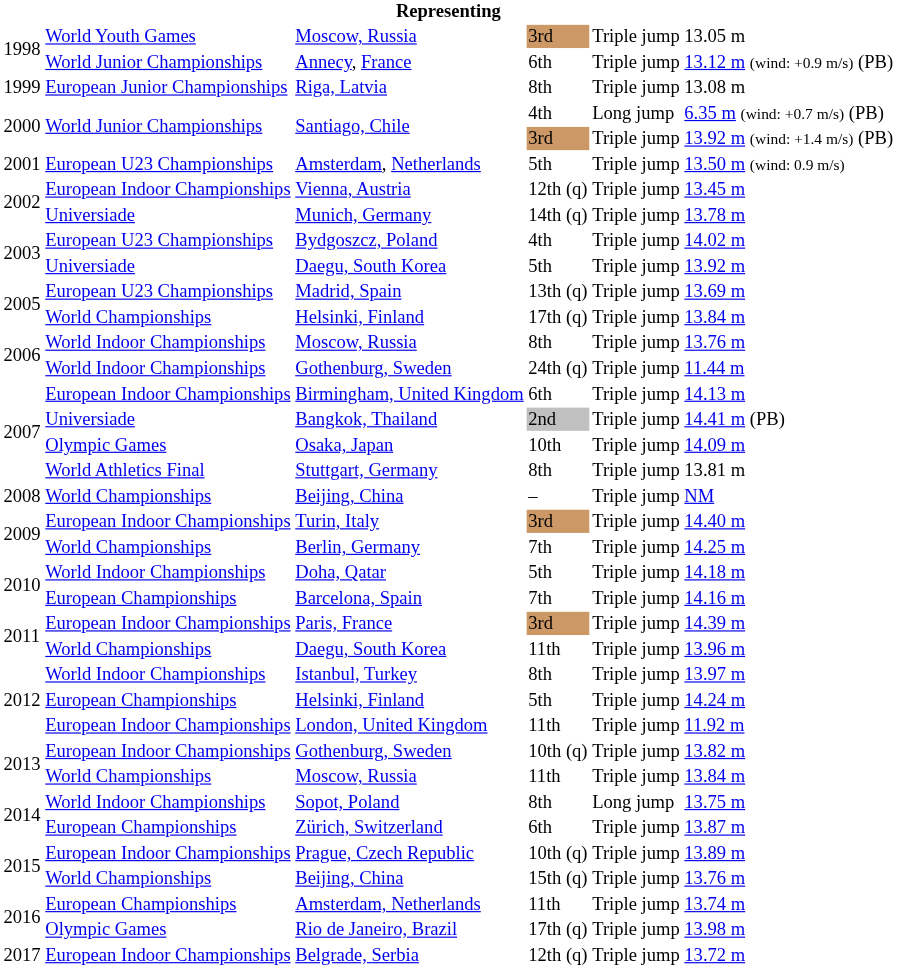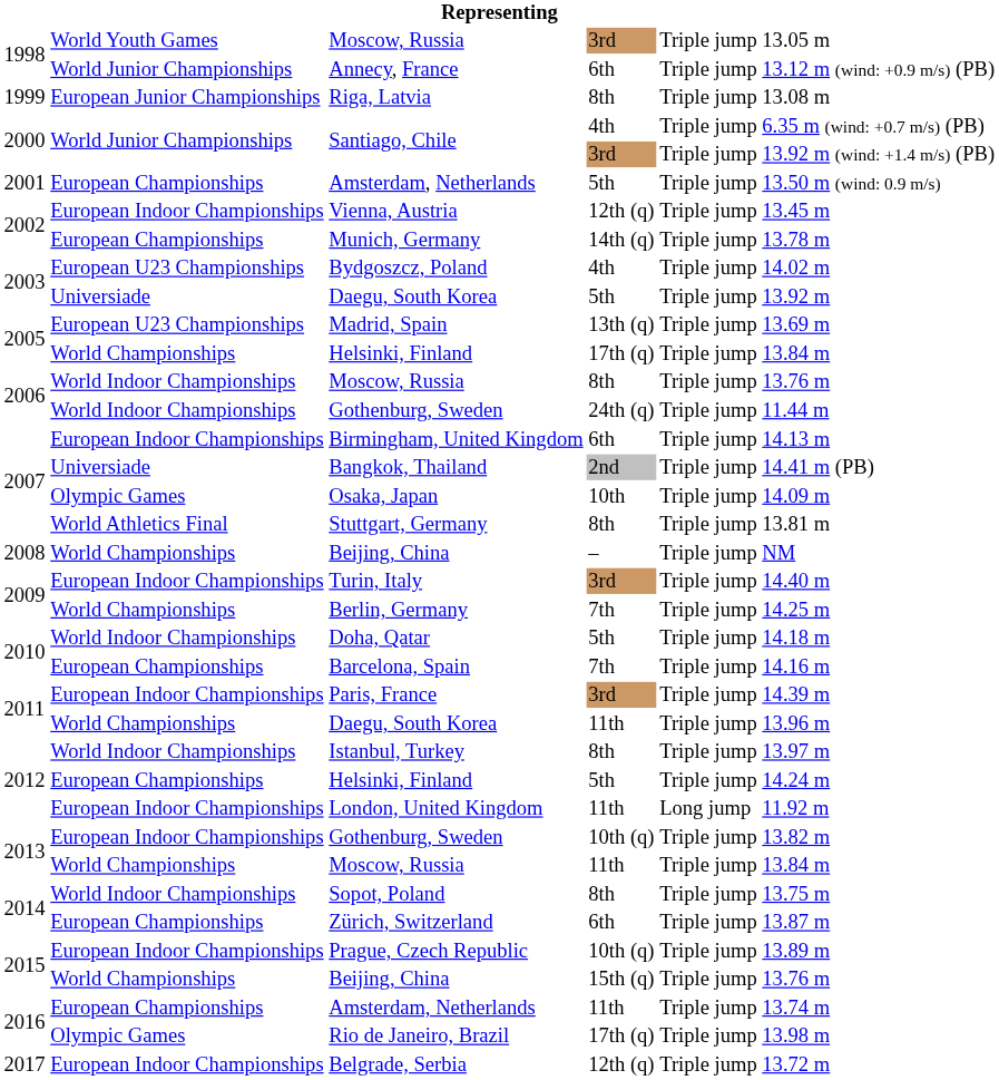 <table>
 <tr>
 <th colspan="6">Representing </th>
 </tr>
 <tr>
 <td rowspan=2>1998</td>
 <td><a href='#'>World Youth Games</a></td>
 <td><a href='#'>Moscow, Russia</a></td>
 <td bgcolor=cc9966>3rd</td>
 <td>Triple jump</td>
 <td>13.05 m</td>
 </tr>
 <tr>
 <td><a href='#'>World Junior Championships</a></td>
 <td><a href='#'>Annecy</a>, <a href='#'>France</a></td>
 <td>6th</td>
 <td>Triple jump</td>
 <td><a href='#'>13.12 m</a>  <small>(wind: +0.9 m/s)</small> (PB)</td>
 </tr>
 <tr>
 <td>1999</td>
 <td><a href='#'>European Junior Championships</a></td>
 <td><a href='#'>Riga, Latvia</a></td>
 <td>8th</td>
 <td>Triple jump</td>
 <td>13.08 m</td>
 </tr>
 <tr>
 <td rowspan=2>2000</td>
 <td rowspan=2><a href='#'>World Junior Championships</a></td>
 <td rowspan=2><a href='#'>Santiago, Chile</a></td>
 <td>4th</td>
-<td>Long jump</td>
+<td>Triple jump</td>
 <td><a href='#'>6.35 m</a>  <small>(wind: +0.7 m/s)</small> (PB)</td>
 </tr>
 <tr>
 <td bgcolor="cc9966">3rd</td>
 <td>Triple jump</td>
 <td><a href='#'>13.92 m</a>  <small>(wind: +1.4 m/s)</small> (PB)</td>
 </tr>
 <tr>
 <td>2001</td>
-<td><a href='#'>European U23 Championships</a></td>
+<td><a href='#'>European Championships</a></td>
 <td><a href='#'>Amsterdam</a>, <a href='#'>Netherlands</a></td>
 <td>5th</td>
 <td>Triple jump</td>
 <td><a href='#'>13.50 m</a> <small>(wind: 0.9 m/s)</small></td>
 </tr>
 <tr>
 <td rowspan=2>2002</td>
 <td><a href='#'>European Indoor Championships</a></td>
 <td><a href='#'>Vienna, Austria</a></td>
 <td>12th (q)</td>
 <td>Triple jump</td>
 <td><a href='#'>13.45 m</a></td>
 </tr>
 <tr>
-<td><a href='#'>Universiade</a></td>
+<td><a href='#'>European Championships</a></td>
 <td><a href='#'>Munich, Germany</a></td>
 <td>14th (q)</td>
 <td>Triple jump</td>
 <td><a href='#'>13.78 m</a></td>
 </tr>
 <tr>
 <td rowspan=2>2003</td>
 <td><a href='#'>European U23 Championships</a></td>
 <td><a href='#'>Bydgoszcz, Poland</a></td>
 <td>4th</td>
 <td>Triple jump</td>
 <td><a href='#'>14.02 m</a></td>
 </tr>
 <tr>
 <td><a href='#'>Universiade</a></td>
 <td><a href='#'>Daegu, South Korea</a></td>
 <td>5th</td>
 <td>Triple jump</td>
 <td><a href='#'>13.92 m</a></td>
 </tr>
 <tr>
 <td rowspan=2>2005</td>
 <td><a href='#'>European U23 Championships</a></td>
 <td><a href='#'>Madrid, Spain</a></td>
 <td>13th (q)</td>
 <td>Triple jump</td>
 <td><a href='#'>13.69 m</a></td>
 </tr>
 <tr>
 <td><a href='#'>World Championships</a></td>
 <td><a href='#'>Helsinki, Finland</a></td>
 <td>17th (q)</td>
 <td>Triple jump</td>
 <td><a href='#'>13.84 m</a></td>
 </tr>
 <tr>
 <td rowspan=2>2006</td>
 <td><a href='#'>World Indoor Championships</a></td>
 <td><a href='#'>Moscow, Russia</a></td>
 <td>8th</td>
 <td>Triple jump</td>
 <td><a href='#'>13.76 m</a></td>
 </tr>
 <tr>
 <td><a href='#'>World Indoor Championships</a></td>
 <td><a href='#'>Gothenburg, Sweden</a></td>
 <td>24th (q)</td>
 <td>Triple jump</td>
 <td><a href='#'>11.44 m</a></td>
 </tr>
 <tr>
 <td rowspan=4>2007</td>
 <td><a href='#'>European Indoor Championships</a></td>
 <td><a href='#'>Birmingham, United Kingdom</a></td>
 <td>6th</td>
 <td>Triple jump</td>
 <td><a href='#'>14.13 m</a></td>
 </tr>
 <tr>
 <td><a href='#'>Universiade</a></td>
 <td><a href='#'>Bangkok, Thailand</a></td>
 <td bgcolor="silver">2nd</td>
 <td>Triple jump</td>
 <td><a href='#'>14.41 m</a> (PB)</td>
 </tr>
 <tr>
 <td><a href='#'>Olympic Games</a></td>
 <td><a href='#'>Osaka, Japan</a></td>
 <td>10th</td>
 <td>Triple jump</td>
 <td><a href='#'>14.09 m</a></td>
 </tr>
 <tr>
 <td><a href='#'>World Athletics Final</a></td>
 <td><a href='#'>Stuttgart, Germany</a></td>
 <td>8th</td>
 <td>Triple jump</td>
 <td>13.81 m</td>
 </tr>
 <tr>
 <td>2008</td>
 <td><a href='#'>World Championships</a></td>
 <td><a href='#'>Beijing, China</a></td>
 <td>–</td>
 <td>Triple jump</td>
 <td><a href='#'>NM</a></td>
 </tr>
 <tr>
 <td rowspan=2>2009</td>
 <td><a href='#'>European Indoor Championships</a></td>
 <td><a href='#'>Turin, Italy</a></td>
 <td bgcolor="cc9966">3rd</td>
 <td>Triple jump</td>
 <td><a href='#'>14.40 m</a></td>
 </tr>
 <tr>
 <td><a href='#'>World Championships</a></td>
 <td><a href='#'>Berlin, Germany</a></td>
 <td>7th</td>
 <td>Triple jump</td>
 <td><a href='#'>14.25 m</a></td>
 </tr>
 <tr>
 <td rowspan=2>2010</td>
 <td><a href='#'>World Indoor Championships</a></td>
 <td><a href='#'>Doha, Qatar</a></td>
 <td>5th</td>
 <td>Triple jump</td>
 <td><a href='#'>14.18 m</a></td>
 </tr>
 <tr>
 <td><a href='#'>European Championships</a></td>
 <td><a href='#'>Barcelona, Spain</a></td>
 <td>7th</td>
 <td>Triple jump</td>
 <td><a href='#'>14.16 m</a></td>
 </tr>
 <tr>
 <td rowspan=2>2011</td>
 <td><a href='#'>European Indoor Championships</a></td>
 <td><a href='#'>Paris, France</a></td>
 <td bgcolor="cc9966">3rd</td>
 <td>Triple jump</td>
 <td><a href='#'>14.39 m</a></td>
 </tr>
 <tr>
 <td><a href='#'>World Championships</a></td>
 <td><a href='#'>Daegu, South Korea</a></td>
 <td>11th</td>
 <td>Triple jump</td>
 <td><a href='#'>13.96 m</a></td>
 </tr>
 <tr>
 <td rowspan=3>2012</td>
 <td><a href='#'>World Indoor Championships</a></td>
 <td><a href='#'>Istanbul, Turkey</a></td>
 <td>8th</td>
 <td>Triple jump</td>
 <td><a href='#'>13.97 m</a></td>
 </tr>
 <tr>
 <td><a href='#'>European Championships</a></td>
 <td><a href='#'>Helsinki, Finland</a></td>
 <td>5th</td>
 <td>Triple jump</td>
 <td><a href='#'>14.24 m</a></td>
 </tr>
 <tr>
 <td><a href='#'>European Indoor Championships</a></td>
 <td><a href='#'>London, United Kingdom</a></td>
 <td>11th</td>
-<td>Triple jump</td>
+<td>Long jump</td>
 <td><a href='#'>11.92 m</a></td>
 </tr>
 <tr>
 <td rowspan=2>2013</td>
 <td><a href='#'>European Indoor Championships</a></td>
 <td><a href='#'>Gothenburg, Sweden</a></td>
 <td>10th (q)</td>
 <td>Triple jump</td>
 <td><a href='#'>13.82 m</a></td>
 </tr>
 <tr>
 <td><a href='#'>World Championships</a></td>
 <td><a href='#'>Moscow, Russia</a></td>
 <td>11th</td>
 <td>Triple jump</td>
 <td><a href='#'>13.84 m</a></td>
 </tr>
 <tr>
 <td rowspan=2>2014</td>
 <td><a href='#'>World Indoor Championships</a></td>
 <td><a href='#'>Sopot, Poland</a></td>
 <td>8th</td>
-<td>Long jump</td>
+<td>Triple jump</td>
 <td><a href='#'>13.75 m</a></td>
 </tr>
 <tr>
 <td><a href='#'>European Championships</a></td>
 <td><a href='#'>Zürich, Switzerland</a></td>
 <td>6th</td>
 <td>Triple jump</td>
 <td><a href='#'>13.87 m</a></td>
 </tr>
 <tr>
 <td rowspan=2>2015</td>
 <td><a href='#'>European Indoor Championships</a></td>
 <td><a href='#'>Prague, Czech Republic</a></td>
 <td>10th (q)</td>
 <td>Triple jump</td>
 <td><a href='#'>13.89 m</a></td>
 </tr>
 <tr>
 <td><a href='#'>World Championships</a></td>
 <td><a href='#'>Beijing, China</a></td>
 <td>15th (q)</td>
 <td>Triple jump</td>
 <td><a href='#'>13.76 m</a></td>
 </tr>
 <tr>
 <td rowspan=2>2016</td>
 <td><a href='#'>European Championships</a></td>
 <td><a href='#'>Amsterdam, Netherlands</a></td>
 <td>11th</td>
 <td>Triple jump</td>
 <td><a href='#'>13.74 m</a></td>
 </tr>
 <tr>
 <td><a href='#'>Olympic Games</a></td>
 <td><a href='#'>Rio de Janeiro, Brazil</a></td>
 <td>17th (q)</td>
 <td>Triple jump</td>
 <td><a href='#'>13.98 m</a></td>
 </tr>
 <tr>
 <td>2017</td>
 <td><a href='#'>European Indoor Championships</a></td>
 <td><a href='#'>Belgrade, Serbia</a></td>
 <td>12th (q)</td>
 <td>Triple jump</td>
 <td><a href='#'>13.72 m</a></td>
 </tr>
 </table>
